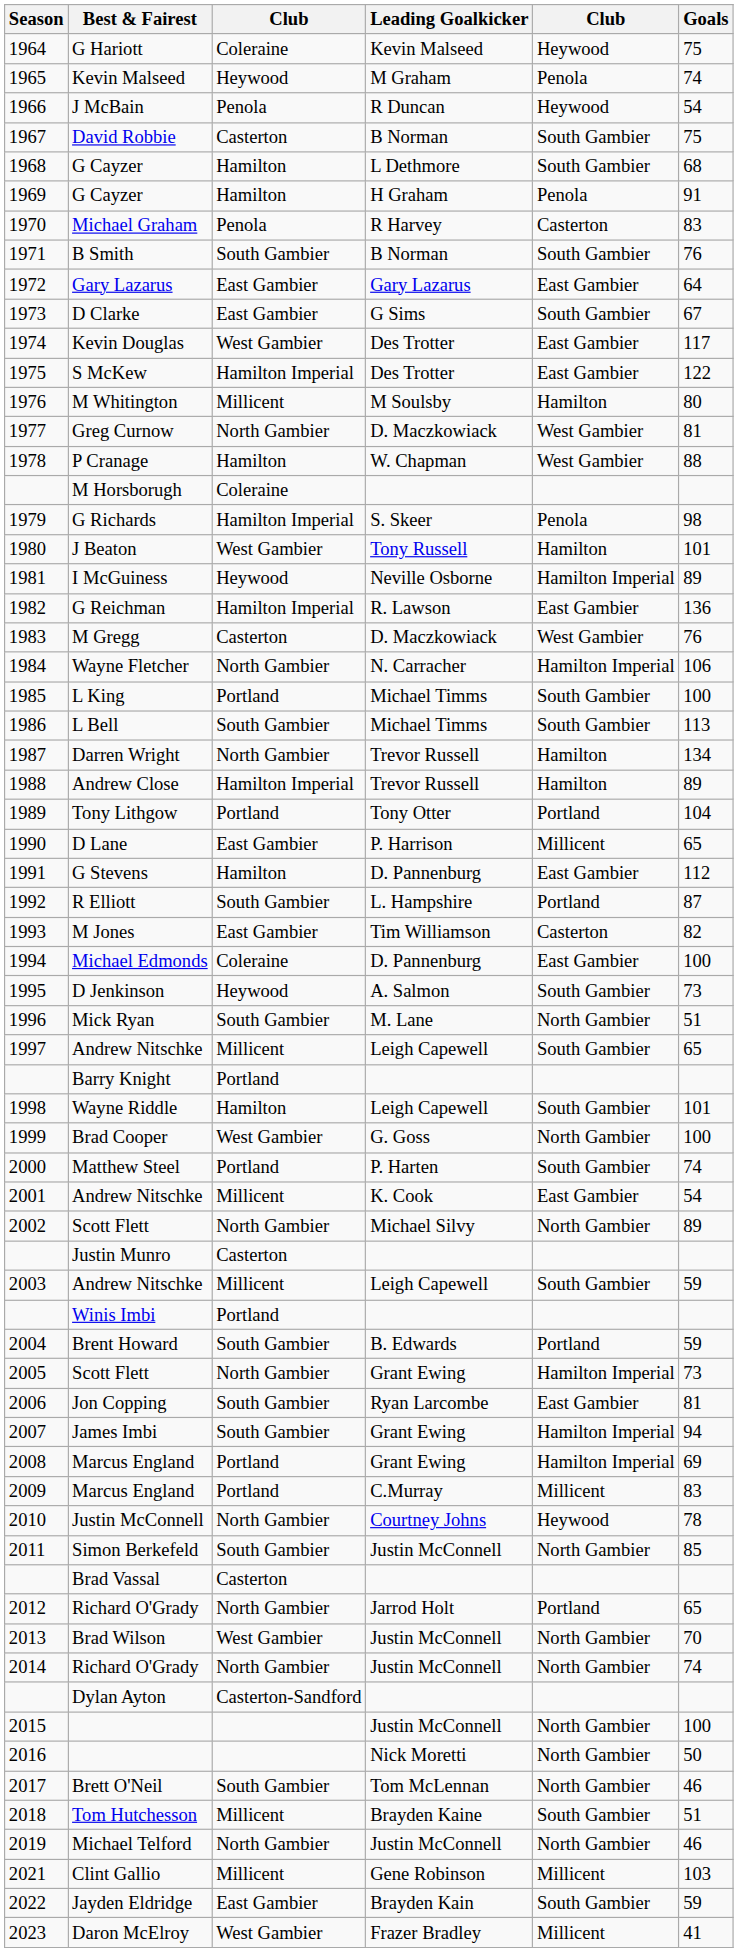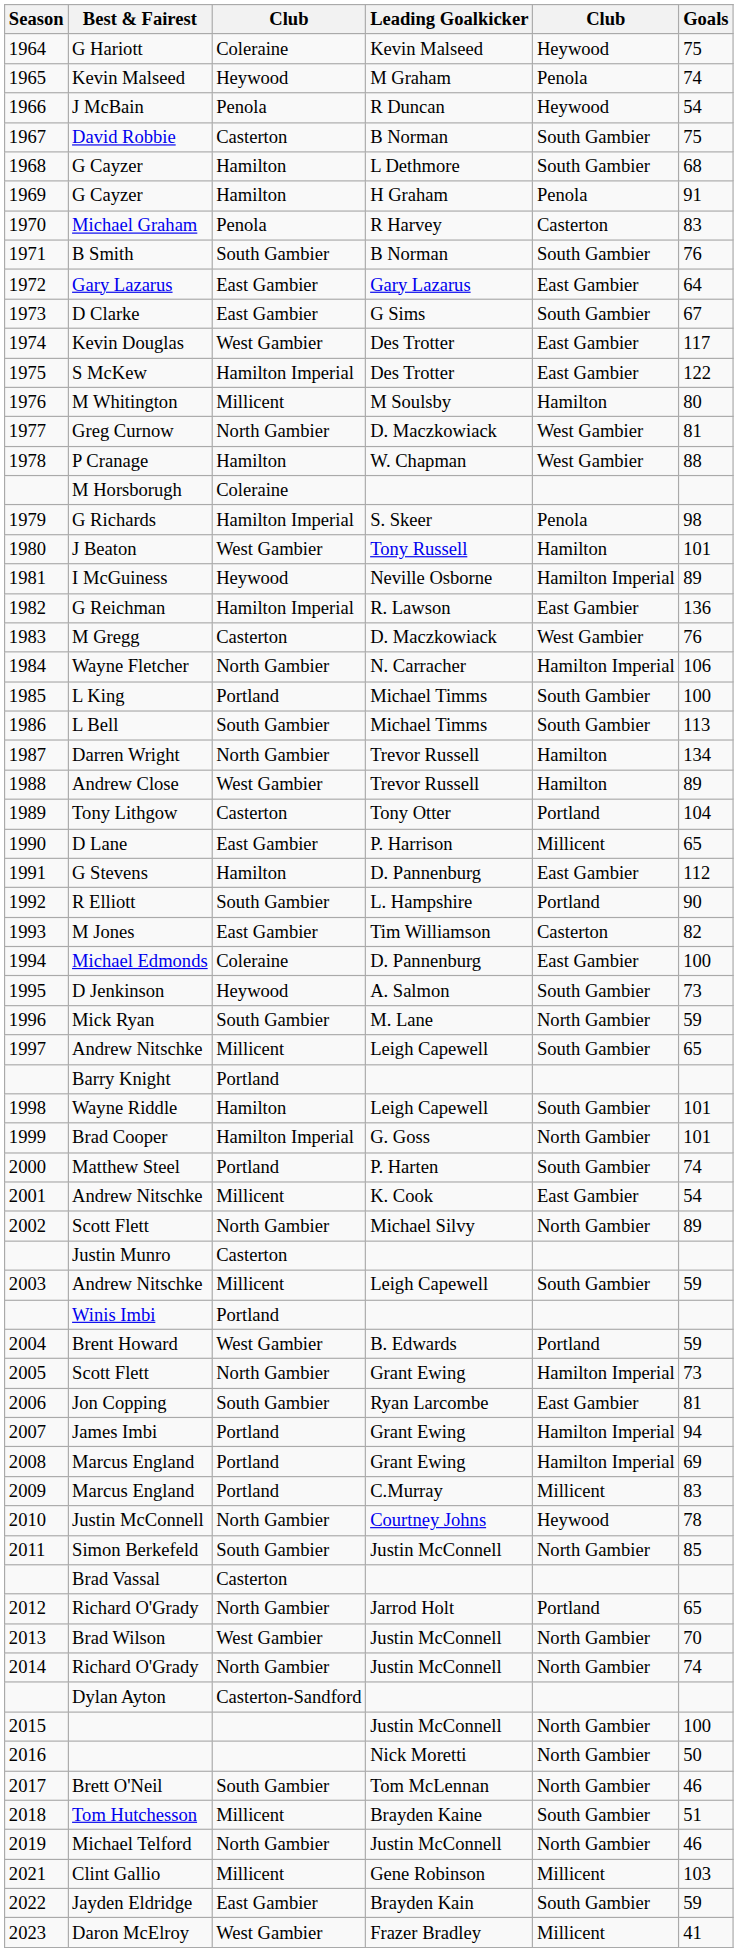 <table class="wikitable">
 <tr>
 <th>Season</th>
 <th>Best & Fairest</th>
 <th>Club</th>
 <th>Leading Goalkicker</th>
 <th>Club</th>
 <th>Goals</th>
 </tr>
 <tr>
 <td>1964</td>
 <td>G Hariott</td>
 <td>Coleraine</td>
 <td>Kevin Malseed</td>
 <td>Heywood</td>
 <td>75</td>
 </tr>
 <tr>
 <td>1965</td>
 <td>Kevin Malseed</td>
 <td>Heywood</td>
 <td>M Graham</td>
 <td>Penola</td>
 <td>74</td>
 </tr>
 <tr>
 <td>1966</td>
 <td>J McBain</td>
 <td>Penola</td>
 <td>R Duncan</td>
 <td>Heywood</td>
 <td>54</td>
 </tr>
 <tr>
 <td>1967</td>
 <td><a href='#'>David Robbie</a></td>
 <td>Casterton</td>
 <td>B Norman</td>
 <td>South Gambier</td>
 <td>75</td>
 </tr>
 <tr>
 <td>1968</td>
 <td>G Cayzer</td>
 <td>Hamilton</td>
 <td>L Dethmore</td>
 <td>South Gambier</td>
 <td>68</td>
 </tr>
 <tr>
 <td>1969</td>
 <td>G Cayzer</td>
 <td>Hamilton</td>
 <td>H Graham</td>
 <td>Penola</td>
 <td>91</td>
 </tr>
 <tr>
 <td>1970</td>
 <td><a href='#'>Michael Graham</a></td>
 <td>Penola</td>
 <td>R Harvey</td>
 <td>Casterton</td>
 <td>83</td>
 </tr>
 <tr>
 <td>1971</td>
 <td>B Smith</td>
 <td>South Gambier</td>
 <td>B Norman</td>
 <td>South Gambier</td>
 <td>76</td>
 </tr>
 <tr>
 <td>1972</td>
 <td><a href='#'>Gary Lazarus</a></td>
 <td>East Gambier</td>
 <td><a href='#'>Gary Lazarus</a></td>
 <td>East Gambier</td>
 <td>64</td>
 </tr>
 <tr>
 <td>1973</td>
 <td>D Clarke</td>
 <td>East Gambier</td>
 <td>G Sims</td>
 <td>South Gambier</td>
 <td>67</td>
 </tr>
 <tr>
 <td>1974</td>
 <td>Kevin Douglas</td>
 <td>West Gambier</td>
 <td>Des Trotter</td>
 <td>East Gambier</td>
 <td>117</td>
 </tr>
 <tr>
 <td>1975</td>
 <td>S McKew</td>
 <td>Hamilton Imperial</td>
 <td>Des Trotter</td>
 <td>East Gambier</td>
 <td>122</td>
 </tr>
 <tr>
 <td>1976</td>
 <td>M Whitington</td>
 <td>Millicent</td>
 <td>M Soulsby</td>
 <td>Hamilton</td>
 <td>80</td>
 </tr>
 <tr>
 <td>1977</td>
 <td>Greg Curnow</td>
 <td>North Gambier</td>
 <td>D. Maczkowiack</td>
 <td>West Gambier</td>
 <td>81</td>
 </tr>
 <tr>
 <td>1978</td>
 <td>P Cranage</td>
 <td>Hamilton</td>
 <td>W. Chapman</td>
 <td>West Gambier</td>
 <td>88</td>
 </tr>
 <tr>
 <td></td>
 <td>M Horsborugh</td>
 <td>Coleraine</td>
 <td></td>
 <td></td>
 <td></td>
 </tr>
 <tr>
 <td>1979</td>
 <td>G Richards</td>
 <td>Hamilton Imperial</td>
 <td>S. Skeer</td>
 <td>Penola</td>
 <td>98</td>
 </tr>
 <tr>
 <td>1980</td>
 <td>J Beaton</td>
 <td>West Gambier</td>
 <td><a href='#'>Tony Russell</a></td>
 <td>Hamilton</td>
 <td>101</td>
 </tr>
 <tr>
 <td>1981</td>
 <td>I McGuiness</td>
 <td>Heywood</td>
 <td>Neville Osborne</td>
 <td>Hamilton Imperial</td>
 <td>89</td>
 </tr>
 <tr>
 <td>1982</td>
 <td>G Reichman</td>
 <td>Hamilton Imperial</td>
 <td>R. Lawson</td>
 <td>East Gambier</td>
 <td>136</td>
 </tr>
 <tr>
 <td>1983</td>
 <td>M Gregg</td>
 <td>Casterton</td>
 <td>D. Maczkowiack</td>
 <td>West Gambier</td>
 <td>76</td>
 </tr>
 <tr>
 <td>1984</td>
 <td>Wayne Fletcher</td>
 <td>North Gambier</td>
 <td>N. Carracher</td>
 <td>Hamilton Imperial</td>
 <td>106</td>
 </tr>
 <tr>
 <td>1985</td>
 <td>L King</td>
 <td>Portland</td>
 <td>Michael Timms</td>
 <td>South Gambier</td>
 <td>100</td>
 </tr>
 <tr>
 <td>1986</td>
 <td>L Bell</td>
 <td>South Gambier</td>
 <td>Michael Timms</td>
 <td>South Gambier</td>
 <td>113</td>
 </tr>
 <tr>
 <td>1987</td>
 <td>Darren Wright</td>
 <td>North Gambier</td>
 <td>Trevor Russell</td>
 <td>Hamilton</td>
 <td>134</td>
 </tr>
 <tr>
 <td>1988</td>
 <td>Andrew Close</td>
-<td>Hamilton Imperial</td>
+<td>West Gambier</td>
 <td>Trevor Russell</td>
 <td>Hamilton</td>
 <td>89</td>
 </tr>
 <tr>
 <td>1989</td>
 <td>Tony Lithgow</td>
-<td>Portland</td>
+<td>Casterton</td>
 <td>Tony Otter</td>
 <td>Portland</td>
 <td>104</td>
 </tr>
 <tr>
 <td>1990</td>
 <td>D Lane</td>
 <td>East Gambier</td>
 <td>P. Harrison</td>
 <td>Millicent</td>
 <td>65</td>
 </tr>
 <tr>
 <td>1991</td>
 <td>G Stevens</td>
 <td>Hamilton</td>
 <td>D. Pannenburg</td>
 <td>East Gambier</td>
 <td>112</td>
 </tr>
 <tr>
 <td>1992</td>
 <td>R Elliott</td>
 <td>South Gambier</td>
 <td>L. Hampshire</td>
 <td>Portland</td>
-<td>87</td>
+<td>90</td>
 </tr>
 <tr>
 <td>1993</td>
 <td>M Jones</td>
 <td>East Gambier</td>
 <td>Tim Williamson</td>
 <td>Casterton</td>
 <td>82</td>
 </tr>
 <tr>
 <td>1994</td>
 <td><a href='#'>Michael Edmonds</a></td>
 <td>Coleraine</td>
 <td>D. Pannenburg</td>
 <td>East Gambier</td>
 <td>100</td>
 </tr>
 <tr>
 <td>1995</td>
 <td>D Jenkinson</td>
 <td>Heywood</td>
 <td>A. Salmon</td>
 <td>South Gambier</td>
 <td>73</td>
 </tr>
 <tr>
 <td>1996</td>
 <td>Mick Ryan</td>
 <td>South Gambier</td>
 <td>M. Lane</td>
 <td>North Gambier</td>
-<td>51</td>
+<td>59</td>
 </tr>
 <tr>
 <td>1997</td>
 <td>Andrew Nitschke</td>
 <td>Millicent</td>
 <td>Leigh Capewell</td>
 <td>South Gambier</td>
 <td>65</td>
 </tr>
 <tr>
 <td></td>
 <td>Barry Knight</td>
 <td>Portland</td>
 <td></td>
 <td></td>
 <td></td>
 </tr>
 <tr>
 <td>1998</td>
 <td>Wayne Riddle</td>
 <td>Hamilton</td>
 <td>Leigh Capewell</td>
 <td>South Gambier</td>
 <td>101</td>
 </tr>
 <tr>
 <td>1999</td>
 <td>Brad Cooper</td>
-<td>West Gambier</td>
+<td>Hamilton Imperial</td>
 <td>G. Goss</td>
 <td>North Gambier</td>
-<td>100</td>
+<td>101</td>
 </tr>
 <tr>
 <td>2000</td>
 <td>Matthew Steel</td>
 <td>Portland</td>
 <td>P. Harten</td>
 <td>South Gambier</td>
 <td>74</td>
 </tr>
 <tr>
 <td>2001</td>
 <td>Andrew Nitschke</td>
 <td>Millicent</td>
 <td>K. Cook</td>
 <td>East Gambier</td>
 <td>54</td>
 </tr>
 <tr>
 <td>2002</td>
 <td>Scott Flett</td>
 <td>North Gambier</td>
 <td>Michael Silvy</td>
 <td>North Gambier</td>
 <td>89</td>
 </tr>
 <tr>
 <td></td>
 <td>Justin Munro</td>
 <td>Casterton</td>
 <td></td>
 <td></td>
 <td></td>
 </tr>
 <tr>
 <td>2003</td>
 <td>Andrew Nitschke</td>
 <td>Millicent</td>
 <td>Leigh Capewell</td>
 <td>South Gambier</td>
 <td>59</td>
 </tr>
 <tr>
 <td></td>
 <td><a href='#'>Winis Imbi</a></td>
 <td>Portland</td>
 <td></td>
 <td></td>
 <td></td>
 </tr>
 <tr>
 <td>2004</td>
 <td>Brent Howard</td>
-<td>South Gambier</td>
+<td>West Gambier</td>
 <td>B. Edwards</td>
 <td>Portland</td>
 <td>59</td>
 </tr>
 <tr>
 <td>2005</td>
 <td>Scott Flett</td>
 <td>North Gambier</td>
 <td>Grant Ewing</td>
 <td>Hamilton Imperial</td>
 <td>73</td>
 </tr>
 <tr>
 <td>2006</td>
 <td>Jon Copping</td>
 <td>South Gambier</td>
 <td>Ryan Larcombe</td>
 <td>East Gambier</td>
 <td>81</td>
 </tr>
 <tr>
 <td>2007</td>
 <td>James Imbi</td>
-<td>South Gambier</td>
+<td>Portland</td>
 <td>Grant Ewing</td>
 <td>Hamilton Imperial</td>
 <td>94</td>
 </tr>
 <tr>
 <td>2008</td>
 <td>Marcus England</td>
 <td>Portland</td>
 <td>Grant Ewing</td>
 <td>Hamilton Imperial</td>
 <td>69</td>
 </tr>
 <tr>
 <td>2009</td>
 <td>Marcus England</td>
 <td>Portland</td>
 <td>C.Murray</td>
 <td>Millicent</td>
 <td>83</td>
 </tr>
 <tr>
 <td>2010</td>
 <td>Justin McConnell</td>
 <td>North Gambier</td>
 <td><a href='#'>Courtney Johns</a></td>
 <td>Heywood</td>
 <td>78</td>
 </tr>
 <tr>
 <td>2011</td>
 <td>Simon Berkefeld</td>
 <td>South Gambier</td>
 <td>Justin McConnell</td>
 <td>North Gambier</td>
 <td>85</td>
 </tr>
 <tr>
 <td></td>
 <td>Brad Vassal</td>
 <td>Casterton</td>
 <td></td>
 <td></td>
 <td></td>
 </tr>
 <tr>
 <td>2012</td>
 <td>Richard O'Grady</td>
 <td>North Gambier</td>
 <td>Jarrod Holt</td>
 <td>Portland</td>
 <td>65</td>
 </tr>
 <tr>
 <td>2013</td>
 <td>Brad Wilson</td>
 <td>West Gambier</td>
 <td>Justin McConnell</td>
 <td>North Gambier</td>
 <td>70</td>
 </tr>
 <tr>
 <td>2014</td>
 <td>Richard O'Grady</td>
 <td>North Gambier</td>
 <td>Justin McConnell</td>
 <td>North Gambier</td>
 <td>74</td>
 </tr>
 <tr>
 <td></td>
 <td>Dylan Ayton</td>
 <td>Casterton-Sandford</td>
 <td></td>
 <td></td>
 <td></td>
 </tr>
 <tr>
 <td>2015</td>
 <td></td>
 <td></td>
 <td>Justin McConnell</td>
 <td>North Gambier</td>
 <td>100</td>
 </tr>
 <tr>
 <td>2016</td>
 <td></td>
 <td></td>
 <td>Nick Moretti</td>
 <td>North Gambier</td>
 <td>50</td>
 </tr>
 <tr>
 <td>2017</td>
 <td>Brett O'Neil</td>
 <td>South Gambier</td>
 <td>Tom McLennan</td>
 <td>North Gambier</td>
 <td>46</td>
 </tr>
 <tr>
 <td>2018</td>
 <td><a href='#'>Tom Hutchesson</a></td>
 <td>Millicent</td>
 <td>Brayden Kaine</td>
 <td>South Gambier</td>
 <td>51</td>
 </tr>
 <tr>
 <td>2019</td>
 <td>Michael Telford</td>
 <td>North Gambier</td>
 <td>Justin McConnell</td>
 <td>North Gambier</td>
 <td>46</td>
 </tr>
 <tr>
 <td>2021</td>
 <td>Clint Gallio</td>
 <td>Millicent</td>
 <td>Gene Robinson</td>
 <td>Millicent</td>
 <td>103</td>
 </tr>
 <tr>
 <td>2022</td>
 <td>Jayden Eldridge</td>
 <td>East Gambier</td>
 <td>Brayden Kain</td>
 <td>South Gambier</td>
 <td>59</td>
 </tr>
 <tr>
 <td>2023</td>
 <td>Daron McElroy</td>
 <td>West Gambier</td>
 <td>Frazer Bradley</td>
 <td>Millicent</td>
 <td>41</td>
 </tr>
 </table>
